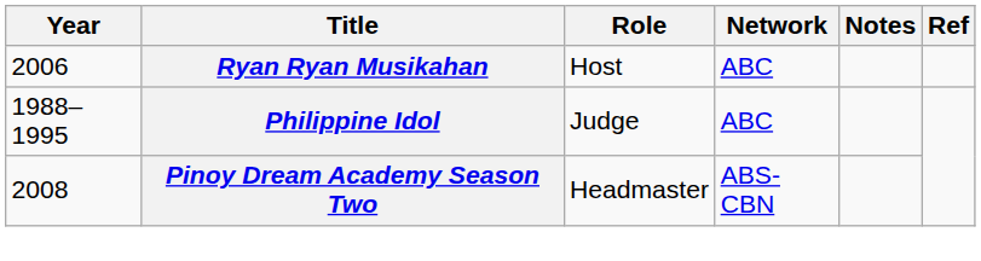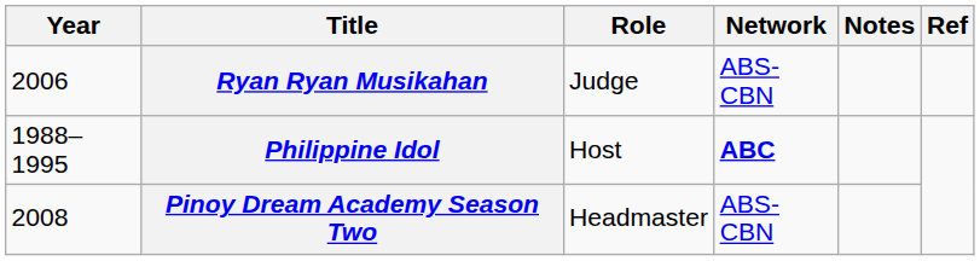 <table class="wikitable sortable plainrowheaders">
 <tr>
 <th>Year</th>
 <th>Title</th>
 <th>Role</th>
 <th>Network</th>
 <th>Notes</th>
 <th>Ref</th>
 </tr>
 <tr>
 <td>2006</td>
 <th scope="row"><em><a href='#'>Ryan Ryan Musikahan</a></em></th>
-<td>Host</td>
-<td><a href='#'>ABC</a></td>
+<td>Judge</td>
+<td><a href='#'>ABS-CBN</a></td>
 <td></td>
 <td></td>
 </tr>
 <tr>
 <td>1988–1995</td>
 <th scope="row"><em><a href='#'>Philippine Idol</a></em></th>
-<td>Judge</td>
-<td><a href='#'>ABC</a></td>
+<td>Host</td>
+<td><strong><a href='#'>ABC</a></strong></td>
 <td></td>
 <td rowspan="2"></td>
 </tr>
 <tr>
 <td>2008</td>
 <th scope="row"><em><a href='#'>Pinoy Dream Academy Season Two</a></em></th>
 <td>Headmaster</td>
 <td><a href='#'>ABS-CBN</a></td>
 <td></td>
 </tr>
 </table>
